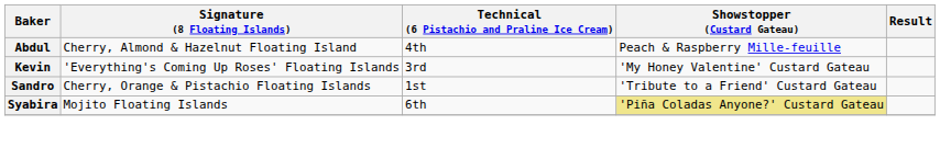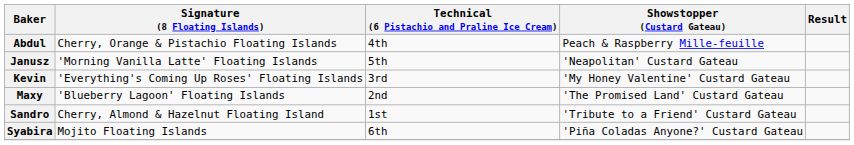 <table class="wikitable sortable col3center sticky-header">
 <tr>
 <th scope="col">Baker</th>
 <th scope="col" class="unsortable">Signature<br><small>(8 <a href='#'>Floating Islands</a>)</small></th>
 <th scope="col">Technical<br><small>(6 <a href='#'>Pistachio and Praline Ice Cream</a>)</small></th>
 <th scope="col" class="unsortable">Showstopper<br><small>(<a href='#'>Custard</a> Gateau)</small></th>
 <th scope="col">Result</th>
 </tr>
 <tr>
 <th scope="row">Abdul</th>
-<td>Cherry, Almond & Hazelnut Floating Island</td>
+<td>Cherry, Orange & Pistachio Floating Islands</td>
 <td>4th</td>
 <td>Peach & Raspberry <a href='#'>Mille-feuille</a></td>
+<td></td>
+</tr>
+<tr>
+<th scope="row">Janusz</th>
+<td>'Morning Vanilla Latte' Floating Islands</td>
+<td>5th</td>
+<td>'Neapolitan' Custard Gateau</td>
 <td></td>
 </tr>
 <tr>
 <th scope="row">Kevin</th>
 <td>'Everything's Coming Up Roses' Floating Islands</td>
 <td>3rd</td>
 <td>'My Honey Valentine' Custard Gateau</td>
 <td></td>
 </tr>
 <tr>
+<th scope="row">Maxy</th>
+<td>'Blueberry Lagoon' Floating Islands</td>
+<td>2nd</td>
+<td>'The Promised Land' Custard Gateau</td>
+<td></td>
+</tr>
+<tr>
 <th scope="row">Sandro</th>
-<td>Cherry, Orange & Pistachio Floating Islands</td>
+<td>Cherry, Almond & Hazelnut Floating Island</td>
 <td>1st</td>
 <td>'Tribute to a Friend' Custard Gateau</td>
 <td></td>
 </tr>
 <tr>
 <th scope="row">Syabira</th>
 <td>Mojito Floating Islands</td>
 <td>6th</td>
-<td style="background: khaki;">'Piña Coladas Anyone?' Custard Gateau</td>
+<td>'Piña Coladas Anyone?' Custard Gateau</td>
 <td></td>
 </tr>
 <tr>
 </tr>
 </table>
